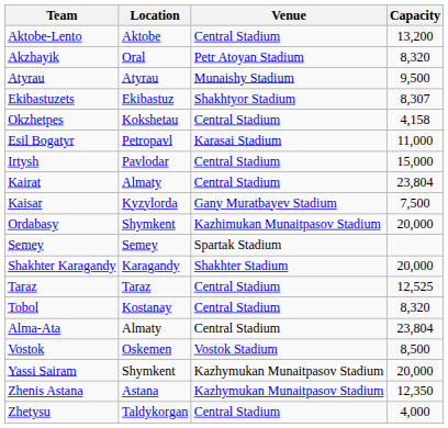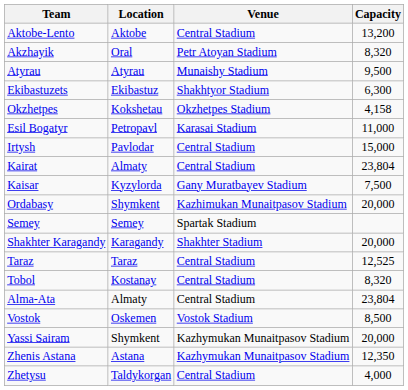 <table class="wikitable sortable" border="1">
 <tr>
 <th>Team</th>
 <th>Location</th>
 <th>Venue</th>
 <th>Capacity</th>
 </tr>
 <tr>
 <td><a href='#'>Aktobe-Lento</a></td>
 <td><a href='#'>Aktobe</a></td>
 <td><a href='#'>Central Stadium</a></td>
 <td style="text-align:center;">13,200</td>
 </tr>
 <tr>
 <td><a href='#'>Akzhayik</a></td>
 <td><a href='#'>Oral</a></td>
 <td><a href='#'>Petr Atoyan Stadium</a></td>
 <td style="text-align:center;">8,320</td>
 </tr>
 <tr>
 <td><a href='#'>Atyrau</a></td>
 <td><a href='#'>Atyrau</a></td>
 <td><a href='#'>Munaishy Stadium</a></td>
 <td style="text-align:center;">9,500</td>
 </tr>
 <tr>
 <td><a href='#'>Ekibastuzets</a></td>
 <td><a href='#'>Ekibastuz</a></td>
 <td><a href='#'>Shakhtyor Stadium</a></td>
-<td style="text-align:center;">8,307</td>
+<td style="text-align:center;">6,300</td>
 </tr>
 <tr>
 <td><a href='#'>Okzhetpes</a></td>
 <td><a href='#'>Kokshetau</a></td>
-<td><a href='#'>Central Stadium</a></td>
+<td><a href='#'>Okzhetpes Stadium</a></td>
 <td style="text-align:center;">4,158</td>
 </tr>
 <tr>
 <td><a href='#'>Esil Bogatyr</a></td>
 <td><a href='#'>Petropavl</a></td>
 <td><a href='#'>Karasai Stadium</a></td>
 <td style="text-align:center;">11,000</td>
 </tr>
 <tr>
 <td><a href='#'>Irtysh</a></td>
 <td><a href='#'>Pavlodar</a></td>
 <td><a href='#'>Central Stadium</a></td>
 <td style="text-align:center;">15,000</td>
 </tr>
 <tr>
 <td><a href='#'>Kairat</a></td>
 <td><a href='#'>Almaty</a></td>
 <td><a href='#'>Central Stadium</a></td>
 <td style="text-align:center;">23,804</td>
 </tr>
 <tr>
 <td><a href='#'>Kaisar</a></td>
 <td><a href='#'>Kyzylorda</a></td>
 <td><a href='#'>Gany Muratbayev Stadium</a></td>
 <td style="text-align:center;">7,500</td>
 </tr>
 <tr>
 <td><a href='#'>Ordabasy</a></td>
 <td><a href='#'>Shymkent</a></td>
 <td><a href='#'>Kazhimukan Munaitpasov Stadium</a></td>
 <td style="text-align:center;">20,000</td>
 </tr>
 <tr>
 <td><a href='#'>Semey</a></td>
 <td><a href='#'>Semey</a></td>
 <td>Spartak Stadium</td>
 <td style="text-align:center;"></td>
 </tr>
 <tr>
 <td><a href='#'>Shakhter Karagandy</a></td>
 <td><a href='#'>Karagandy</a></td>
 <td><a href='#'>Shakhter Stadium</a></td>
 <td style="text-align:center;">20,000</td>
 </tr>
 <tr>
 <td><a href='#'>Taraz</a></td>
 <td><a href='#'>Taraz</a></td>
 <td><a href='#'>Central Stadium</a></td>
 <td style="text-align:center;">12,525</td>
 </tr>
 <tr>
 <td><a href='#'>Tobol</a></td>
 <td><a href='#'>Kostanay</a></td>
 <td><a href='#'>Central Stadium</a></td>
 <td style="text-align:center;">8,320</td>
 </tr>
 <tr>
 <td><a href='#'>Alma-Ata</a></td>
 <td>Almaty</td>
 <td>Central Stadium</td>
 <td style="text-align:center;">23,804</td>
 </tr>
 <tr>
 <td><a href='#'>Vostok</a></td>
 <td><a href='#'>Oskemen</a></td>
 <td><a href='#'>Vostok Stadium</a></td>
 <td style="text-align:center;">8,500</td>
 </tr>
 <tr>
 <td><a href='#'>Yassi Sairam</a></td>
 <td>Shymkent</td>
 <td>Kazhymukan Munaitpasov Stadium</td>
 <td style="text-align:center;">20,000</td>
 </tr>
 <tr>
 <td><a href='#'>Zhenis Astana</a></td>
 <td><a href='#'>Astana</a></td>
 <td><a href='#'>Kazhymukan Munaitpasov Stadium</a></td>
 <td style="text-align:center;">12,350</td>
 </tr>
 <tr>
 <td><a href='#'>Zhetysu</a></td>
 <td><a href='#'>Taldykorgan</a></td>
 <td><a href='#'>Central Stadium</a></td>
 <td style="text-align:center;">4,000</td>
 </tr>
 </table>
